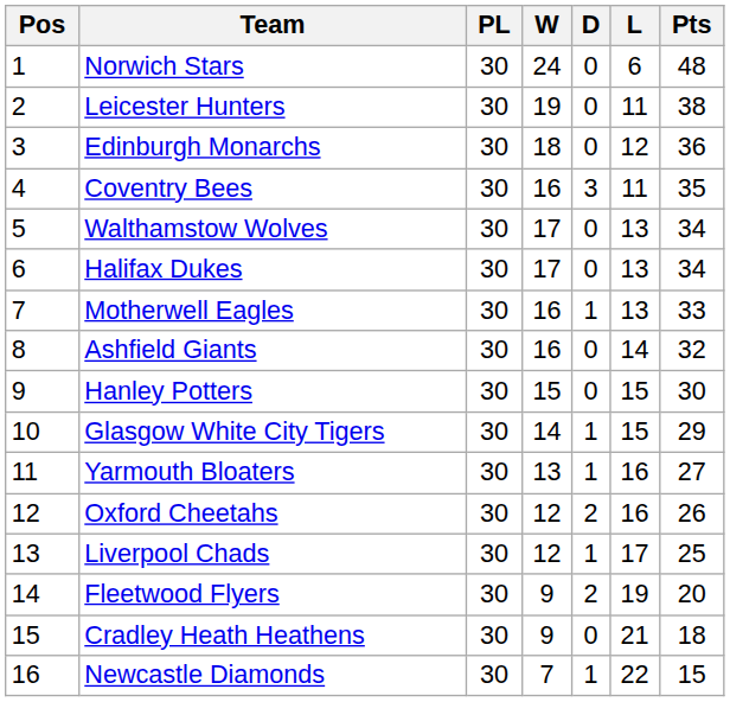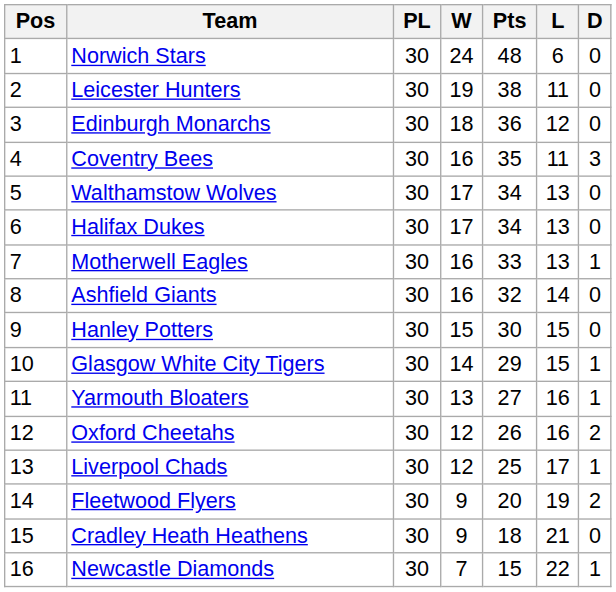 <table class=wikitable width="450" style="background:#FFFFFF;">
 <tr>
 <th>Pos</th>
 <th>Team</th>
 <th>PL</th>
 <th>W</th>
+<th>Pts</th>
+<th>L</th>
 <th>D</th>
-<th>L</th>
-<th>Pts</th>
 </tr>
 <tr>
 <td>1</td>
 <td><a href='#'>Norwich Stars</a></td>
 <td align="center">30</td>
 <td align="center">24</td>
+<td align="center">48</td>
+<td align="center">6</td>
 <td align="center">0</td>
-<td align="center">6</td>
-<td align="center">48</td>
 </tr>
 <tr>
 <td>2</td>
 <td><a href='#'>Leicester Hunters</a></td>
 <td align="center">30</td>
 <td align="center">19</td>
+<td align="center">38</td>
+<td align="center">11</td>
 <td align="center">0</td>
-<td align="center">11</td>
-<td align="center">38</td>
 </tr>
 <tr>
 <td>3</td>
 <td><a href='#'>Edinburgh Monarchs</a></td>
 <td align="center">30</td>
 <td align="center">18</td>
+<td align="center">36</td>
+<td align="center">12</td>
 <td align="center">0</td>
-<td align="center">12</td>
-<td align="center">36</td>
 </tr>
 <tr>
 <td>4</td>
 <td><a href='#'>Coventry Bees</a></td>
 <td align="center">30</td>
 <td align="center">16</td>
+<td align="center">35</td>
+<td align="center">11</td>
 <td align="center">3</td>
-<td align="center">11</td>
-<td align="center">35</td>
 </tr>
 <tr>
 <td>5</td>
 <td><a href='#'>Walthamstow Wolves</a></td>
 <td align="center">30</td>
 <td align="center">17</td>
+<td align="center">34</td>
+<td align="center">13</td>
 <td align="center">0</td>
-<td align="center">13</td>
-<td align="center">34</td>
 </tr>
 <tr>
 <td>6</td>
 <td><a href='#'>Halifax Dukes</a></td>
 <td align="center">30</td>
 <td align="center">17</td>
+<td align="center">34</td>
+<td align="center">13</td>
 <td align="center">0</td>
-<td align="center">13</td>
-<td align="center">34</td>
 </tr>
 <tr>
 <td>7</td>
 <td><a href='#'>Motherwell Eagles</a></td>
 <td align="center">30</td>
 <td align="center">16</td>
+<td align="center">33</td>
+<td align="center">13</td>
 <td align="center">1</td>
-<td align="center">13</td>
-<td align="center">33</td>
 </tr>
 <tr>
 <td>8</td>
 <td><a href='#'>Ashfield Giants</a></td>
 <td align="center">30</td>
 <td align="center">16</td>
+<td align="center">32</td>
+<td align="center">14</td>
 <td align="center">0</td>
-<td align="center">14</td>
-<td align="center">32</td>
 </tr>
 <tr>
 <td>9</td>
 <td><a href='#'>Hanley Potters</a></td>
 <td align="center">30</td>
 <td align="center">15</td>
+<td align="center">30</td>
+<td align="center">15</td>
 <td align="center">0</td>
-<td align="center">15</td>
-<td align="center">30</td>
 </tr>
 <tr>
 <td>10</td>
 <td><a href='#'>Glasgow White City Tigers</a></td>
 <td align="center">30</td>
 <td align="center">14</td>
+<td align="center">29</td>
+<td align="center">15</td>
 <td align="center">1</td>
-<td align="center">15</td>
-<td align="center">29</td>
 </tr>
 <tr>
 <td>11</td>
 <td><a href='#'>Yarmouth Bloaters</a></td>
 <td align="center">30</td>
 <td align="center">13</td>
+<td align="center">27</td>
+<td align="center">16</td>
 <td align="center">1</td>
-<td align="center">16</td>
-<td align="center">27</td>
 </tr>
 <tr>
 <td>12</td>
 <td><a href='#'>Oxford Cheetahs</a></td>
 <td align="center">30</td>
 <td align="center">12</td>
+<td align="center">26</td>
+<td align="center">16</td>
 <td align="center">2</td>
-<td align="center">16</td>
-<td align="center">26</td>
 </tr>
 <tr>
 <td>13</td>
 <td><a href='#'>Liverpool Chads</a></td>
 <td align="center">30</td>
 <td align="center">12</td>
+<td align="center">25</td>
+<td align="center">17</td>
 <td align="center">1</td>
-<td align="center">17</td>
-<td align="center">25</td>
 </tr>
 <tr>
 <td>14</td>
 <td><a href='#'>Fleetwood Flyers</a></td>
 <td align="center">30</td>
 <td align="center">9</td>
+<td align="center">20</td>
+<td align="center">19</td>
 <td align="center">2</td>
-<td align="center">19</td>
-<td align="center">20</td>
 </tr>
 <tr>
 <td>15</td>
 <td><a href='#'>Cradley Heath Heathens</a></td>
 <td align="center">30</td>
 <td align="center">9</td>
+<td align="center">18</td>
+<td align="center">21</td>
 <td align="center">0</td>
-<td align="center">21</td>
-<td align="center">18</td>
 </tr>
 <tr>
 <td>16</td>
 <td><a href='#'>Newcastle Diamonds</a></td>
 <td align="center">30</td>
 <td align="center">7</td>
+<td align="center">15</td>
+<td align="center">22</td>
 <td align="center">1</td>
-<td align="center">22</td>
-<td align="center">15</td>
 </tr>
 </table>
